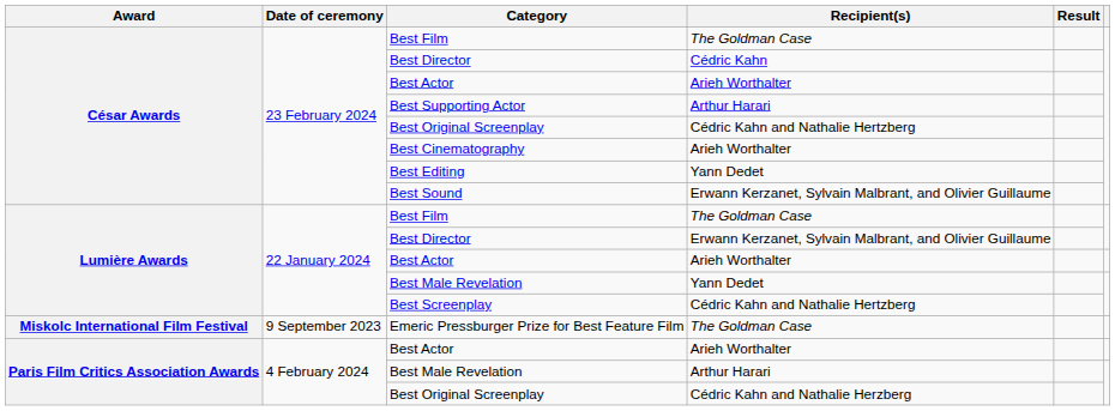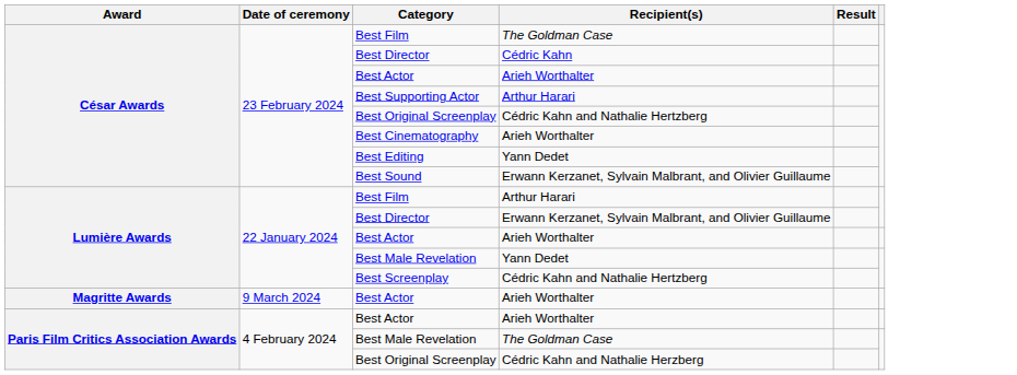 <table class="wikitable sortable plainrowheaders">
 <tr>
 <th scope="col">Award</th>
 <th scope="col">Date of ceremony</th>
 <th scope="col">Category</th>
 <th scope="col">Recipient(s)</th>
 <th scope="col">Result</th>
 <th scope="col" class="unsortable"></th>
 </tr>
 <tr>
 <th scope="row" rowspan="8"><a href='#'>César Awards</a></th>
 <td rowspan="8"><a href='#'>23 February 2024</a></td>
 <td><a href='#'>Best Film</a></td>
 <td><em>The Goldman Case</em></td>
 <td></td>
 <td rowspan="8" align="center"></td>
 </tr>
 <tr>
 <td><a href='#'>Best Director</a></td>
 <td><a href='#'>Cédric Kahn</a></td>
 <td></td>
 </tr>
 <tr>
 <td><a href='#'>Best Actor</a></td>
 <td><a href='#'>Arieh Worthalter</a></td>
 <td></td>
 </tr>
 <tr>
 <td><a href='#'>Best Supporting Actor</a></td>
 <td><a href='#'>Arthur Harari</a></td>
 <td></td>
 </tr>
 <tr>
 <td><a href='#'>Best Original Screenplay</a></td>
 <td>Cédric Kahn and Nathalie Hertzberg</td>
 <td></td>
 </tr>
 <tr>
 <td><a href='#'>Best Cinematography</a></td>
 <td>Arieh Worthalter</td>
 <td></td>
 </tr>
 <tr>
 <td><a href='#'>Best Editing</a></td>
 <td>Yann Dedet</td>
 <td></td>
 </tr>
 <tr>
 <td><a href='#'>Best Sound</a></td>
 <td>Erwann Kerzanet, Sylvain Malbrant, and Olivier Guillaume</td>
 <td></td>
 </tr>
 <tr>
 <th rowspan="5" scope="row"><a href='#'>Lumière Awards</a></th>
 <td rowspan="5"><a href='#'>22 January 2024</a></td>
 <td><a href='#'>Best Film</a></td>
-<td><em>The Goldman Case</em></td>
+<td>Arthur Harari</td>
 <td></td>
 <td rowspan="2" align="center"></td>
 </tr>
 <tr>
 <td><a href='#'>Best Director</a></td>
 <td>Erwann Kerzanet, Sylvain Malbrant, and Olivier Guillaume</td>
 <td></td>
 </tr>
 <tr>
 <td><a href='#'>Best Actor</a></td>
 <td>Arieh Worthalter</td>
 <td></td>
 <td align="center"></td>
 </tr>
 <tr>
 <td><a href='#'>Best Male Revelation</a></td>
 <td>Yann Dedet</td>
 <td></td>
 <td rowspan="2" align="center"></td>
 </tr>
 <tr>
 <td><a href='#'>Best Screenplay</a></td>
 <td>Cédric Kahn and Nathalie Hertzberg</td>
 <td></td>
 </tr>
 <tr>
-<th scope="row"><a href='#'>Miskolc International Film Festival</a></th>
-<td>9 September 2023</td>
-<td>Emeric Pressburger Prize for Best Feature Film</td>
-<td><em>The Goldman Case</em></td>
+<th scope="row"><a href='#'>Magritte Awards</a></th>
+<td><a href='#'>9 March 2024</a></td>
+<td><a href='#'>Best Actor</a></td>
+<td>Arieh Worthalter</td>
 <td></td>
 <td align="center"></td>
 </tr>
 <tr>
 <th rowspan="3" scope="row"><a href='#'>Paris Film Critics Association Awards</a></th>
 <td rowspan="3">4 February 2024</td>
 <td>Best Actor</td>
 <td>Arieh Worthalter</td>
 <td></td>
 <td></td>
 </tr>
 <tr>
 <td>Best Male Revelation</td>
-<td>Arthur Harari</td>
+<td><em>The Goldman Case</em></td>
 <td></td>
 <td rowspan=2></td>
 </tr>
 <tr>
 <td>Best Original Screenplay</td>
 <td>Cédric Kahn and Nathalie Herzberg</td>
 <td></td>
 </tr>
 </table>
